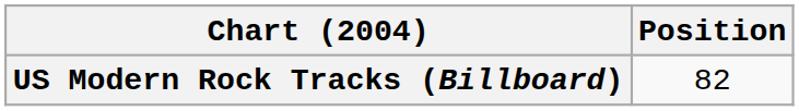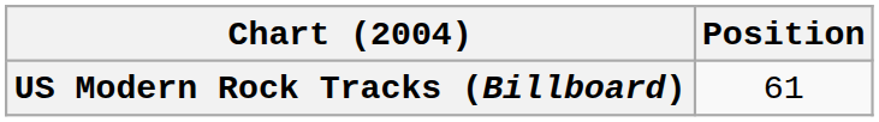 <table class="wikitable plainrowheaders" style="text-align:center">
 <tr>
 <th>Chart (2004)</th>
 <th>Position</th>
 </tr>
 <tr>
 <th scope="row">US Modern Rock Tracks (<em>Billboard</em>)</th>
-<td>82</td>
+<td>61</td>
 </tr>
 </table>
